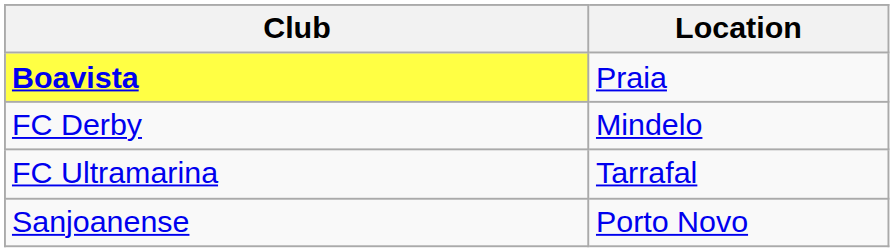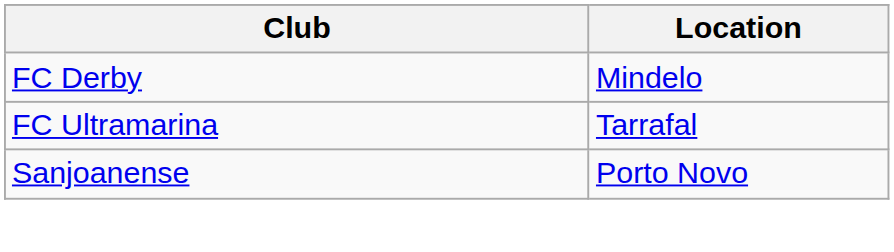 <table class="wikitable sortable">
 <tr>
 <th width="300px" scope="col">Club</th>
 <th width="150px" scope="col">Location</th>
-</tr>
-<tr>
-<td bgcolor=#ffff44><strong><a href='#'>Boavista</a></strong></td>
-<td><a href='#'>Praia</a></td>
 </tr>
 <tr>
 <td><a href='#'>FC Derby</a></td>
 <td><a href='#'>Mindelo</a></td>
 </tr>
 <tr>
 <td><a href='#'>FC Ultramarina</a></td>
 <td><a href='#'>Tarrafal</a></td>
 </tr>
 <tr>
 <td><a href='#'>Sanjoanense</a></td>
 <td><a href='#'>Porto Novo</a></td>
 </tr>
 </table>
